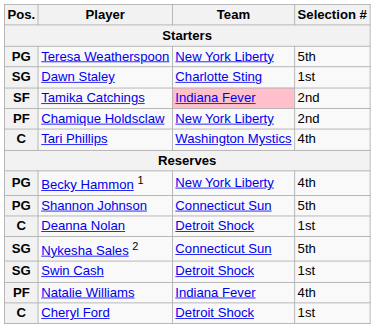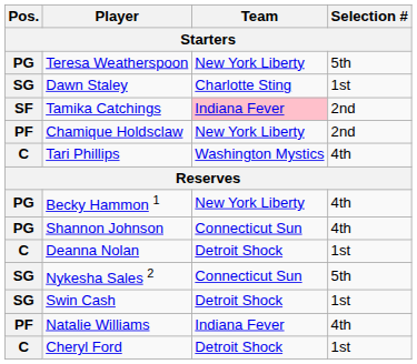 <table class="wikitable">
 <tr>
 <th>Pos.</th>
 <th>Player</th>
 <th>Team</th>
 <th>Selection #</th>
 </tr>
 <tr>
 <th colspan="5">Starters</th>
 </tr>
 <tr>
 <th>PG</th>
 <td> <a href='#'>Teresa Weatherspoon</a></td>
 <td><a href='#'>New York Liberty</a></td>
 <td>5th</td>
 </tr>
 <tr>
 <th>SG</th>
 <td> <a href='#'>Dawn Staley</a></td>
 <td><a href='#'>Charlotte Sting</a></td>
 <td>1st</td>
 </tr>
 <tr>
 <th>SF</th>
 <td> <a href='#'>Tamika Catchings</a></td>
 <td style="background: pink;"><a href='#'>Indiana Fever</a></td>
 <td>2nd</td>
 </tr>
 <tr>
 <th>PF</th>
 <td> <a href='#'>Chamique Holdsclaw</a></td>
 <td><a href='#'>New York Liberty</a></td>
 <td>2nd</td>
 </tr>
 <tr>
 <th>C</th>
 <td> <a href='#'>Tari Phillips</a></td>
 <td><a href='#'>Washington Mystics</a></td>
 <td>4th</td>
 </tr>
 <tr>
 <th colspan="5">Reserves</th>
 </tr>
 <tr>
 <th>PG</th>
 <td> <a href='#'>Becky Hammon</a> <sup>1</sup></td>
 <td><a href='#'>New York Liberty</a></td>
 <td>4th</td>
 </tr>
 <tr>
 <th>PG</th>
 <td> <a href='#'>Shannon Johnson</a></td>
 <td><a href='#'>Connecticut Sun</a></td>
-<td>5th</td>
+<td>4th</td>
 </tr>
 <tr>
 <th>C</th>
 <td> <a href='#'>Deanna Nolan</a></td>
 <td><a href='#'>Detroit Shock</a></td>
 <td>1st</td>
 </tr>
 <tr>
 <th>SG</th>
 <td> <a href='#'>Nykesha Sales</a> <sup>2</sup></td>
 <td><a href='#'>Connecticut Sun</a></td>
 <td>5th</td>
 </tr>
 <tr>
 <th>SG</th>
 <td> <a href='#'>Swin Cash</a></td>
 <td><a href='#'>Detroit Shock</a></td>
 <td>1st</td>
 </tr>
 <tr>
 <th>PF</th>
 <td> <a href='#'>Natalie Williams</a></td>
 <td><a href='#'>Indiana Fever</a></td>
 <td>4th</td>
 </tr>
 <tr>
 <th>C</th>
 <td> <a href='#'>Cheryl Ford</a></td>
 <td><a href='#'>Detroit Shock</a></td>
 <td>1st</td>
 </tr>
 </table>
